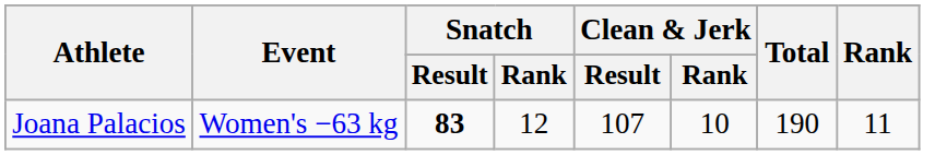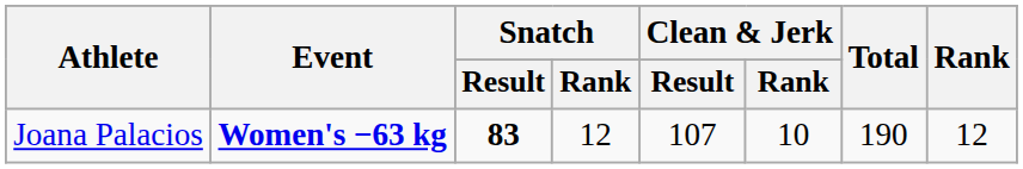 <table class="wikitable" style="font-size:90%">
 <tr>
 <th rowspan="2">Athlete</th>
 <th rowspan="2">Event</th>
 <th colspan="2">Snatch</th>
 <th colspan="2">Clean & Jerk</th>
 <th rowspan="2">Total</th>
 <th rowspan="2">Rank</th>
 </tr>
 <tr style="font-size:95%">
 <th>Result</th>
 <th>Rank</th>
 <th>Result</th>
 <th>Rank</th>
 </tr>
 <tr align=center>
 <td align=left><a href='#'>Joana Palacios</a></td>
-<td align=left><a href='#'>Women's −63 kg</a></td>
+<td align=left><strong><a href='#'>Women's −63 kg</a></strong></td>
 <td><strong>83</strong></td>
 <td>12</td>
 <td>107</td>
 <td>10</td>
 <td>190</td>
-<td>11</td>
+<td>12</td>
 </tr>
 </table>
